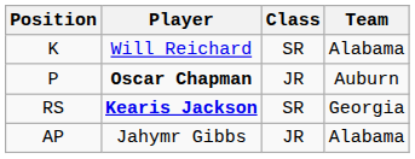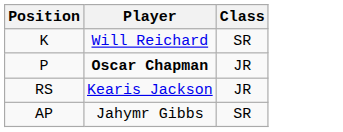 <table class="wikitable sortable">
 <tr>
 <th>Position</th>
 <th>Player</th>
 <th>Class</th>
-<th>Team</th>
 </tr>
 <tr style="text-align:center;">
 <td>K</td>
 <td><a href='#'>Will Reichard</a></td>
 <td>SR</td>
-<td>Alabama</td>
 </tr>
 <tr style="text-align:center;">
 <td>P</td>
 <td><strong>Oscar Chapman</strong></td>
 <td>JR</td>
-<td>Auburn</td>
 </tr>
 <tr style="text-align:center;">
 <td>RS</td>
-<td><strong><a href='#'>Kearis Jackson</a></strong></td>
-<td>SR</td>
-<td>Georgia</td>
+<td><a href='#'>Kearis Jackson</a></td>
+<td>JR</td>
 </tr>
 <tr style="text-align:center;">
 <td>AP</td>
 <td>Jahymr Gibbs</td>
-<td>JR</td>
-<td>Alabama</td>
+<td>SR</td>
 </tr>
 </table>
